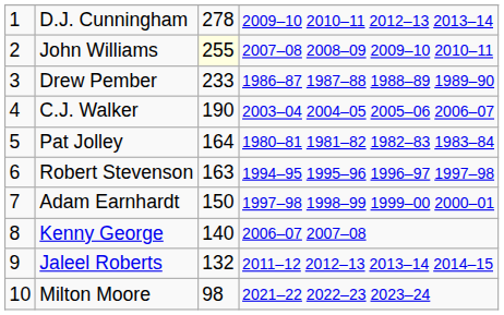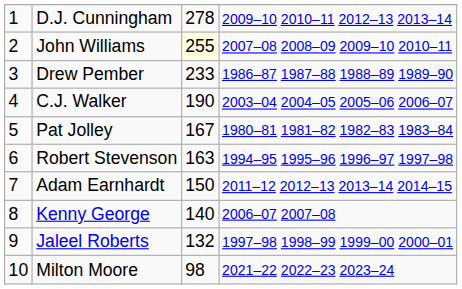 <table class="wikitable">
 <tr>
 </tr>
 <tr>
 <td>1</td>
 <td>D.J. Cunningham</td>
 <td>278</td>
 <td style="font-size:80%;"><a href='#'>2009–10</a> <a href='#'>2010–11</a> <a href='#'>2012–13</a> <a href='#'>2013–14</a></td>
 </tr>
 <tr>
 <td>2</td>
 <td>John Williams</td>
 <td style="background: lightyellow;">255</td>
 <td style="font-size:80%;"><a href='#'>2007–08</a> <a href='#'>2008–09</a> <a href='#'>2009–10</a> <a href='#'>2010–11</a></td>
 </tr>
 <tr>
 <td>3</td>
 <td>Drew Pember</td>
 <td>233</td>
 <td style="font-size:80%;"><a href='#'>1986–87</a> <a href='#'>1987–88</a> <a href='#'>1988–89</a> <a href='#'>1989–90</a></td>
 </tr>
 <tr>
 <td>4</td>
 <td>C.J. Walker</td>
 <td>190</td>
 <td style="font-size:80%;"><a href='#'>2003–04</a> <a href='#'>2004–05</a> <a href='#'>2005–06</a> <a href='#'>2006–07</a></td>
 </tr>
 <tr>
 <td>5</td>
 <td>Pat Jolley</td>
-<td>164</td>
+<td>167</td>
 <td style="font-size:80%;"><a href='#'>1980–81</a> <a href='#'>1981–82</a> <a href='#'>1982–83</a> <a href='#'>1983–84</a></td>
 </tr>
 <tr>
 <td>6</td>
 <td>Robert Stevenson</td>
 <td>163</td>
 <td style="font-size:80%;"><a href='#'>1994–95</a> <a href='#'>1995–96</a> <a href='#'>1996–97</a> <a href='#'>1997–98</a></td>
 </tr>
 <tr>
 <td>7</td>
 <td>Adam Earnhardt</td>
 <td>150</td>
-<td style="font-size:80%;"><a href='#'>1997–98</a> <a href='#'>1998–99</a> <a href='#'>1999–00</a> <a href='#'>2000–01</a></td>
+<td style="font-size:80%;"><a href='#'>2011–12</a> <a href='#'>2012–13</a> <a href='#'>2013–14</a> <a href='#'>2014–15</a></td>
 </tr>
 <tr>
 <td>8</td>
 <td><a href='#'>Kenny George</a></td>
 <td>140</td>
 <td style="font-size:80%;"><a href='#'>2006–07</a> <a href='#'>2007–08</a></td>
 </tr>
 <tr>
 <td>9</td>
 <td><a href='#'>Jaleel Roberts</a></td>
 <td>132</td>
-<td style="font-size:80%;"><a href='#'>2011–12</a> <a href='#'>2012–13</a> <a href='#'>2013–14</a> <a href='#'>2014–15</a></td>
+<td style="font-size:80%;"><a href='#'>1997–98</a> <a href='#'>1998–99</a> <a href='#'>1999–00</a> <a href='#'>2000–01</a></td>
 </tr>
 <tr>
 <td>10</td>
 <td>Milton Moore</td>
 <td>98</td>
 <td style="font-size:80%;"><a href='#'>2021–22</a> <a href='#'>2022–23</a> <a href='#'>2023–24</a></td>
 </tr>
 </table>
